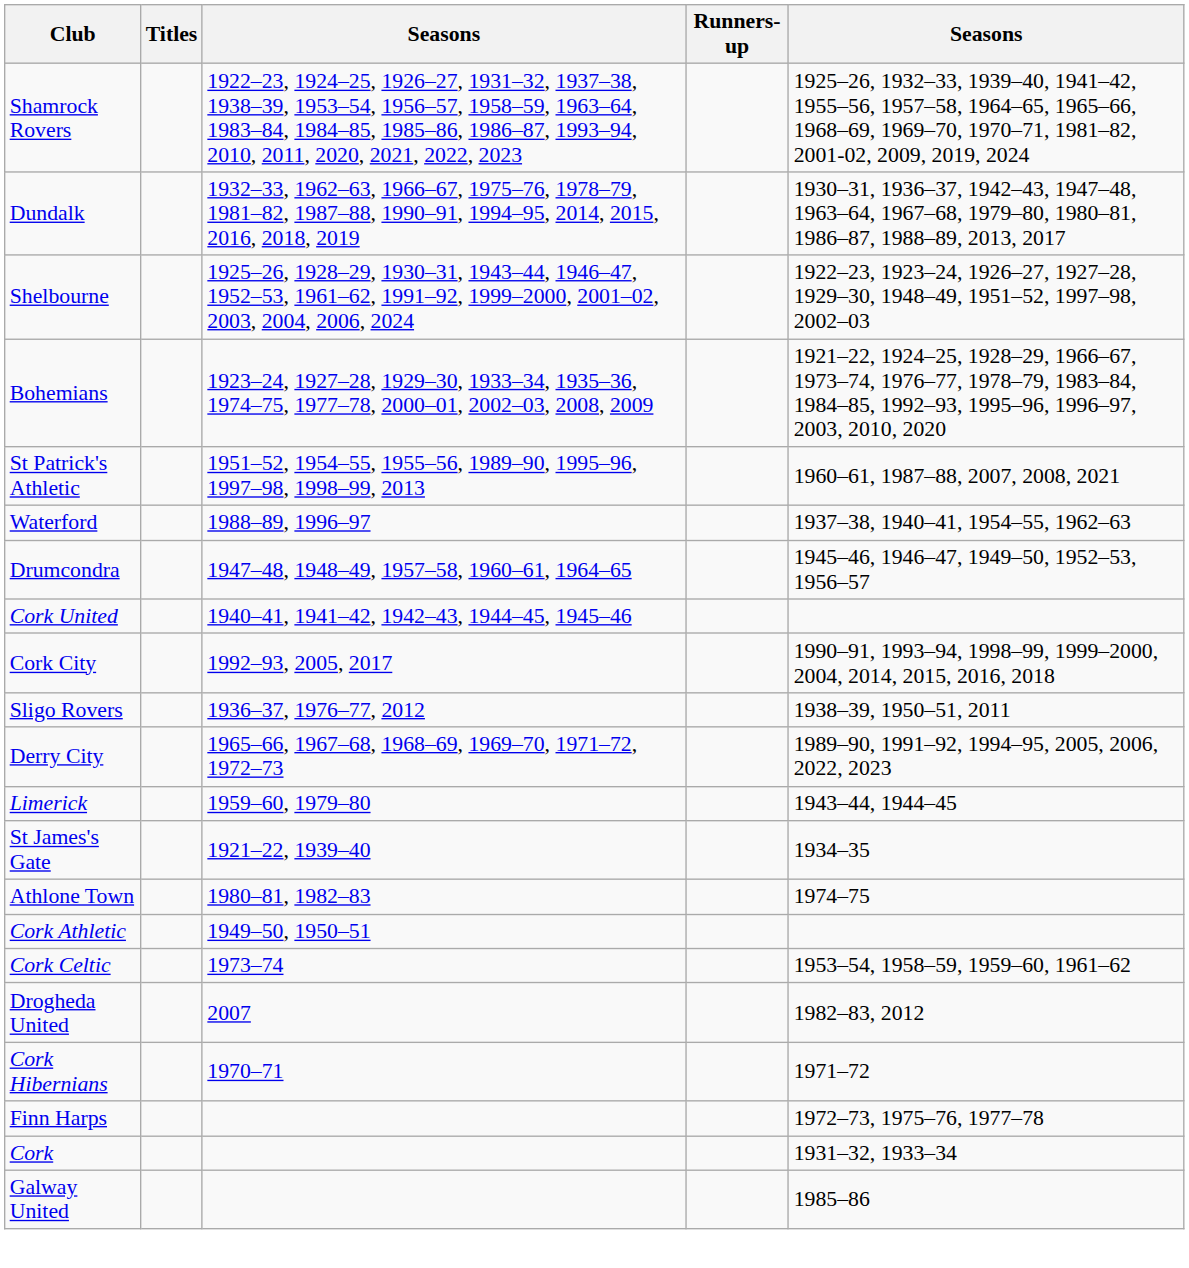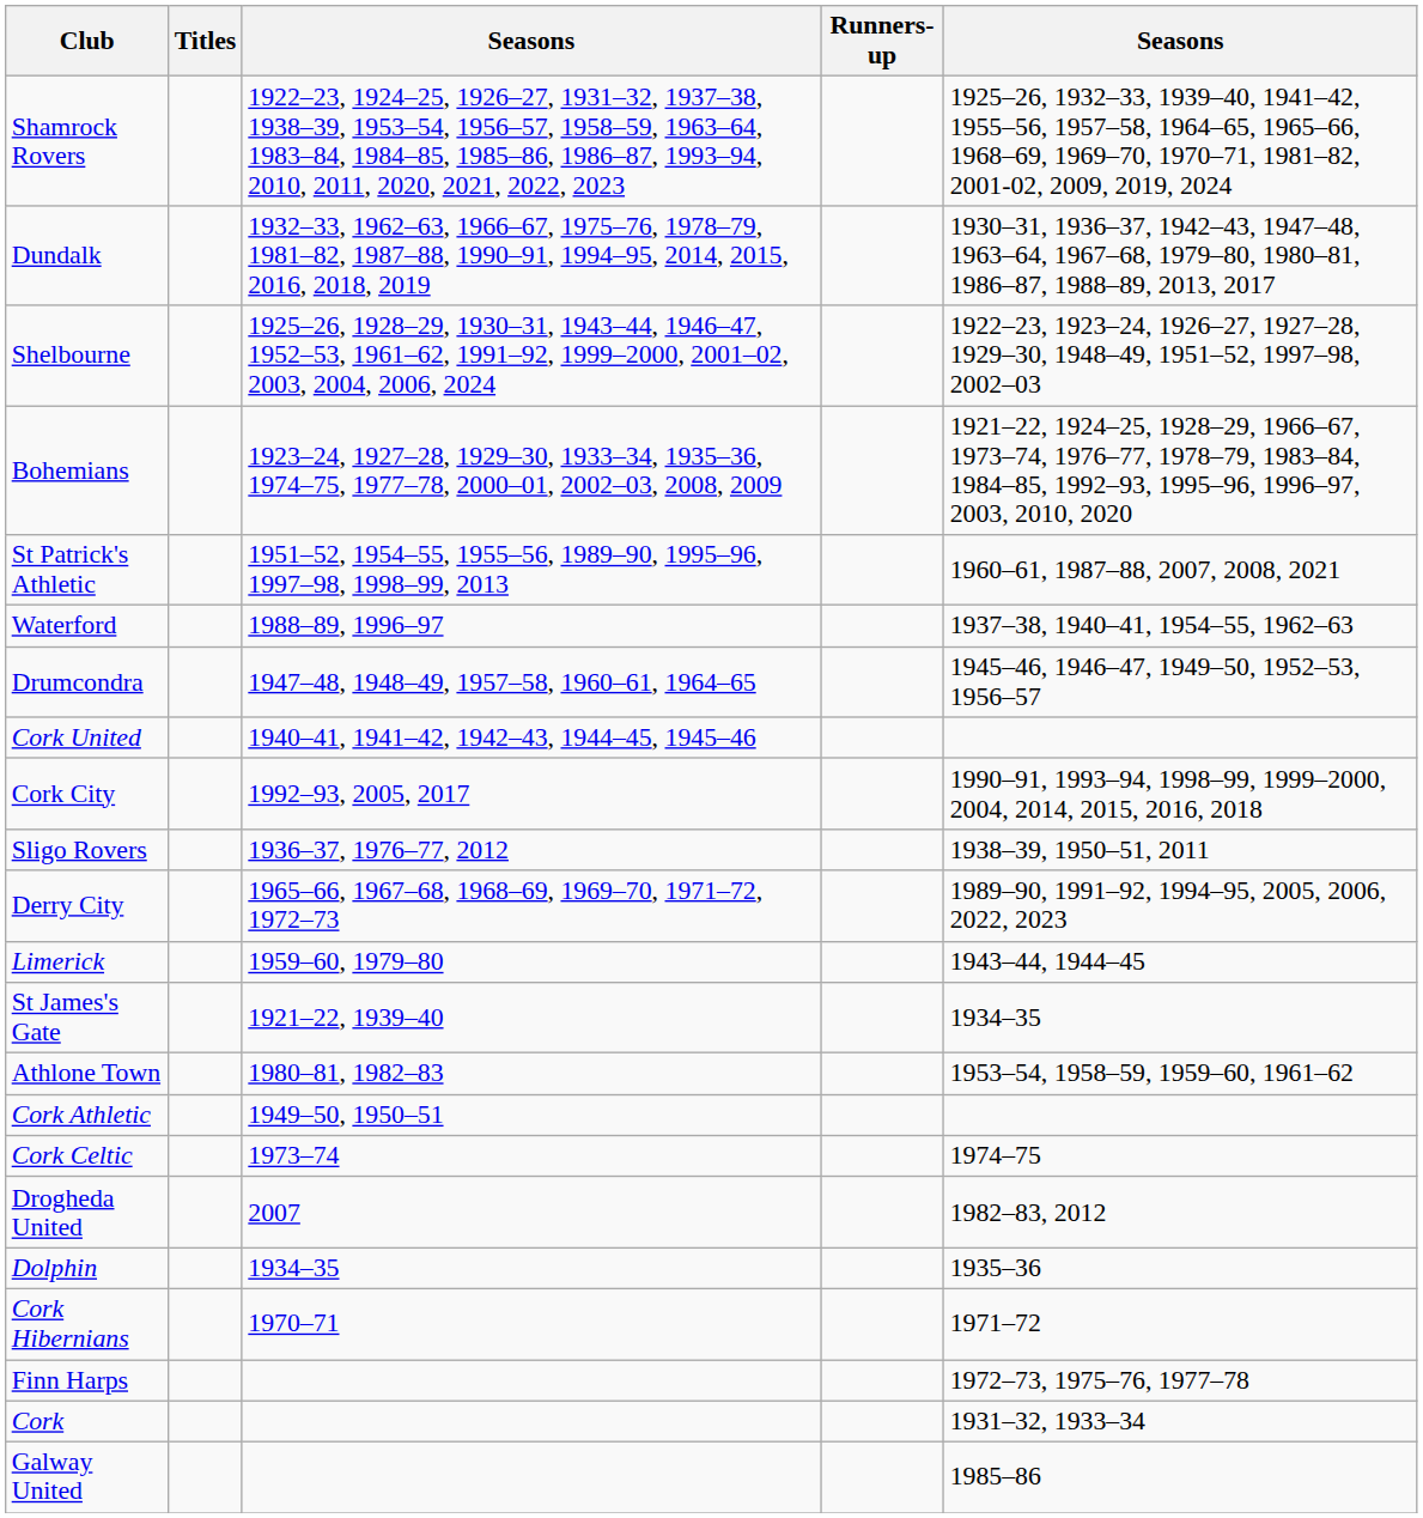 <table class="wikitable collapsible">
 <tr>
 <th>Club</th>
 <th>Titles</th>
 <th>Seasons</th>
 <th>Runners-up</th>
 <th>Seasons</th>
 </tr>
 <tr>
 <td><a href='#'>Shamrock Rovers</a></td>
 <td></td>
 <td><a href='#'>1922–23</a>, <a href='#'>1924–25</a>, <a href='#'>1926–27</a>, <a href='#'>1931–32</a>, <a href='#'>1937–38</a>, <a href='#'>1938–39</a>, <a href='#'>1953–54</a>, <a href='#'>1956–57</a>, <a href='#'>1958–59</a>, <a href='#'>1963–64</a>, <a href='#'>1983–84</a>, <a href='#'>1984–85</a>, <a href='#'>1985–86</a>, <a href='#'>1986–87</a>, <a href='#'>1993–94</a>, <a href='#'>2010</a>, <a href='#'>2011</a>, <a href='#'>2020</a>, <a href='#'>2021</a>, <a href='#'>2022</a>, <a href='#'>2023</a></td>
 <td></td>
 <td>1925–26, 1932–33, 1939–40, 1941–42, 1955–56, 1957–58, 1964–65, 1965–66, 1968–69, 1969–70, 1970–71, 1981–82, 2001-02, 2009, 2019, 2024</td>
 </tr>
 <tr>
 <td><a href='#'>Dundalk</a></td>
 <td></td>
 <td><a href='#'>1932–33</a>, <a href='#'>1962–63</a>, <a href='#'>1966–67</a>, <a href='#'>1975–76</a>, <a href='#'>1978–79</a>, <a href='#'>1981–82</a>, <a href='#'>1987–88</a>, <a href='#'>1990–91</a>, <a href='#'>1994–95</a>, <a href='#'>2014</a>, <a href='#'>2015</a>, <a href='#'>2016</a>, <a href='#'>2018</a>, <a href='#'>2019</a></td>
 <td></td>
 <td>1930–31, 1936–37, 1942–43, 1947–48, 1963–64, 1967–68, 1979–80, 1980–81, 1986–87, 1988–89, 2013, 2017</td>
 </tr>
 <tr>
 <td><a href='#'>Shelbourne</a></td>
 <td></td>
 <td><a href='#'>1925–26</a>, <a href='#'>1928–29</a>, <a href='#'>1930–31</a>, <a href='#'>1943–44</a>, <a href='#'>1946–47</a>, <a href='#'>1952–53</a>, <a href='#'>1961–62</a>, <a href='#'>1991–92</a>, <a href='#'>1999–2000</a>, <a href='#'>2001–02</a>, <a href='#'>2003</a>, <a href='#'>2004</a>, <a href='#'>2006</a>, <a href='#'>2024</a></td>
 <td></td>
 <td>1922–23, 1923–24, 1926–27, 1927–28, 1929–30, 1948–49, 1951–52, 1997–98, 2002–03</td>
 </tr>
 <tr>
 <td><a href='#'>Bohemians</a></td>
 <td></td>
 <td><a href='#'>1923–24</a>, <a href='#'>1927–28</a>, <a href='#'>1929–30</a>, <a href='#'>1933–34</a>, <a href='#'>1935–36</a>, <a href='#'>1974–75</a>, <a href='#'>1977–78</a>, <a href='#'>2000–01</a>, <a href='#'>2002–03</a>, <a href='#'>2008</a>, <a href='#'>2009</a></td>
 <td></td>
 <td>1921–22, 1924–25, 1928–29, 1966–67, 1973–74, 1976–77, 1978–79, 1983–84, 1984–85, 1992–93, 1995–96, 1996–97, 2003, 2010, 2020</td>
 </tr>
 <tr>
 <td><a href='#'>St Patrick's Athletic</a></td>
 <td></td>
 <td><a href='#'>1951–52</a>, <a href='#'>1954–55</a>, <a href='#'>1955–56</a>, <a href='#'>1989–90</a>, <a href='#'>1995–96</a>, <a href='#'>1997–98</a>, <a href='#'>1998–99</a>, <a href='#'>2013</a></td>
 <td></td>
 <td>1960–61, 1987–88, 2007, 2008, 2021</td>
 </tr>
 <tr>
 <td><a href='#'>Waterford</a></td>
 <td></td>
 <td><a href='#'>1988–89</a>, <a href='#'>1996–97</a></td>
 <td></td>
 <td>1937–38, 1940–41, 1954–55, 1962–63</td>
 </tr>
 <tr>
 <td><a href='#'>Drumcondra</a></td>
 <td></td>
 <td><a href='#'>1947–48</a>, <a href='#'>1948–49</a>, <a href='#'>1957–58</a>, <a href='#'>1960–61</a>, <a href='#'>1964–65</a></td>
 <td></td>
 <td>1945–46, 1946–47, 1949–50, 1952–53, 1956–57</td>
 </tr>
 <tr>
 <td><a href='#'><em>Cork United</em></a></td>
 <td></td>
 <td><a href='#'>1940–41</a>, <a href='#'>1941–42</a>, <a href='#'>1942–43</a>, <a href='#'>1944–45</a>, <a href='#'>1945–46</a></td>
 <td></td>
 <td></td>
 </tr>
 <tr>
 <td><a href='#'>Cork City</a></td>
 <td></td>
 <td><a href='#'>1992–93</a>, <a href='#'>2005</a>, <a href='#'>2017</a></td>
 <td></td>
 <td>1990–91, 1993–94, 1998–99, 1999–2000, 2004, 2014, 2015, 2016, 2018</td>
 </tr>
 <tr>
 <td><a href='#'>Sligo Rovers</a></td>
 <td></td>
 <td><a href='#'>1936–37</a>, <a href='#'>1976–77</a>, <a href='#'>2012</a></td>
 <td></td>
 <td>1938–39, 1950–51, 2011</td>
 </tr>
 <tr>
 <td><a href='#'>Derry City</a></td>
 <td></td>
 <td><a href='#'>1965–66</a>, <a href='#'>1967–68</a>, <a href='#'>1968–69</a>, <a href='#'>1969–70</a>, <a href='#'>1971–72</a>, <a href='#'>1972–73</a></td>
 <td></td>
 <td>1989–90, 1991–92, 1994–95, 2005, 2006, 2022, 2023</td>
 </tr>
 <tr>
 <td><a href='#'><em>Limerick</em></a></td>
 <td></td>
 <td><a href='#'>1959–60</a>, <a href='#'>1979–80</a></td>
 <td></td>
 <td>1943–44, 1944–45</td>
 </tr>
 <tr>
 <td><a href='#'>St James's Gate</a></td>
 <td></td>
 <td><a href='#'>1921–22</a>, <a href='#'>1939–40</a></td>
 <td></td>
 <td>1934–35</td>
 </tr>
 <tr>
 <td><a href='#'>Athlone Town</a></td>
 <td></td>
 <td><a href='#'>1980–81</a>, <a href='#'>1982–83</a></td>
 <td></td>
-<td>1974–75</td>
+<td>1953–54, 1958–59, 1959–60, 1961–62</td>
 </tr>
 <tr>
 <td><a href='#'><em>Cork Athletic</em></a></td>
 <td></td>
 <td><a href='#'>1949–50</a>, <a href='#'>1950–51</a></td>
 <td></td>
 <td></td>
 </tr>
 <tr>
 <td><a href='#'><em>Cork Celtic</em></a></td>
 <td></td>
 <td><a href='#'>1973–74</a></td>
 <td></td>
-<td>1953–54, 1958–59, 1959–60, 1961–62</td>
+<td>1974–75</td>
 </tr>
 <tr>
 <td><a href='#'>Drogheda United</a></td>
 <td></td>
 <td><a href='#'>2007</a></td>
 <td></td>
 <td>1982–83, 2012</td>
+</tr>
+<tr>
+<td><a href='#'><em>Dolphin</em></a></td>
+<td></td>
+<td><a href='#'>1934–35</a></td>
+<td></td>
+<td>1935–36</td>
 </tr>
 <tr>
 <td><a href='#'><em>Cork Hibernians</em></a></td>
 <td></td>
 <td><a href='#'>1970–71</a></td>
 <td></td>
 <td>1971–72</td>
 </tr>
 <tr>
 <td><a href='#'>Finn Harps</a></td>
 <td></td>
 <td></td>
 <td></td>
 <td>1972–73, 1975–76, 1977–78</td>
 </tr>
 <tr>
 <td><a href='#'><em>Cork</em></a></td>
 <td></td>
 <td></td>
 <td></td>
 <td>1931–32, 1933–34</td>
 </tr>
 <tr>
 <td><a href='#'>Galway United</a></td>
 <td></td>
 <td></td>
 <td></td>
 <td>1985–86</td>
 </tr>
 </table>
